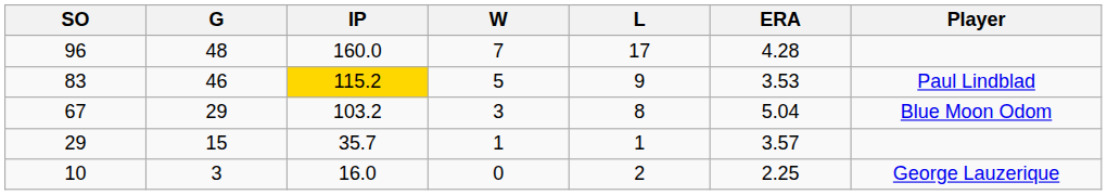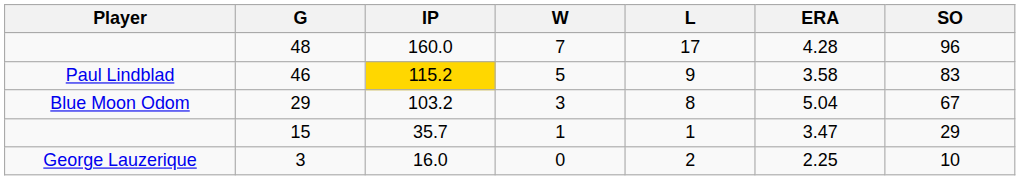 <table class="wikitable sortable">
 <tr>
-<th bgcolor="#DDDDFF" width="9%">SO</th>
+<th bgcolor="#DDDDFF" width="16%">Player</th>
 <th bgcolor="#DDDDFF" width="9%">G</th>
 <th bgcolor="#DDDDFF" width="9%">IP</th>
 <th bgcolor="#DDDDFF" width="9%">W</th>
 <th bgcolor="#DDDDFF" width="9%">L</th>
 <th bgcolor="#DDDDFF" width="9%">ERA</th>
-<th bgcolor="#DDDDFF" width="16%">Player</th>
+<th bgcolor="#DDDDFF" width="9%">SO</th>
 </tr>
 <tr align="center">
-<td>96</td>
+<td></td>
 <td>48</td>
 <td>160.0</td>
 <td>7</td>
 <td>17</td>
 <td>4.28</td>
-<td></td>
+<td>96</td>
 </tr>
 <tr align="center">
-<td>83</td>
+<td><a href='#'>Paul Lindblad</a></td>
 <td>46</td>
 <td style="background: gold;">115.2</td>
 <td>5</td>
 <td>9</td>
-<td>3.53</td>
-<td><a href='#'>Paul Lindblad</a></td>
+<td>3.58</td>
+<td>83</td>
 </tr>
 <tr align="center">
-<td>67</td>
+<td><a href='#'>Blue Moon Odom</a></td>
 <td>29</td>
 <td>103.2</td>
 <td>3</td>
 <td>8</td>
 <td>5.04</td>
-<td><a href='#'>Blue Moon Odom</a></td>
+<td>67</td>
 </tr>
 <tr align="center">
-<td>29</td>
+<td></td>
 <td>15</td>
 <td>35.7</td>
 <td>1</td>
 <td>1</td>
-<td>3.57</td>
-<td></td>
+<td>3.47</td>
+<td>29</td>
 </tr>
 <tr align="center">
-<td>10</td>
+<td><a href='#'>George Lauzerique</a></td>
 <td>3</td>
 <td>16.0</td>
 <td>0</td>
 <td>2</td>
 <td>2.25</td>
-<td><a href='#'>George Lauzerique</a></td>
+<td>10</td>
 </tr>
 </table>
